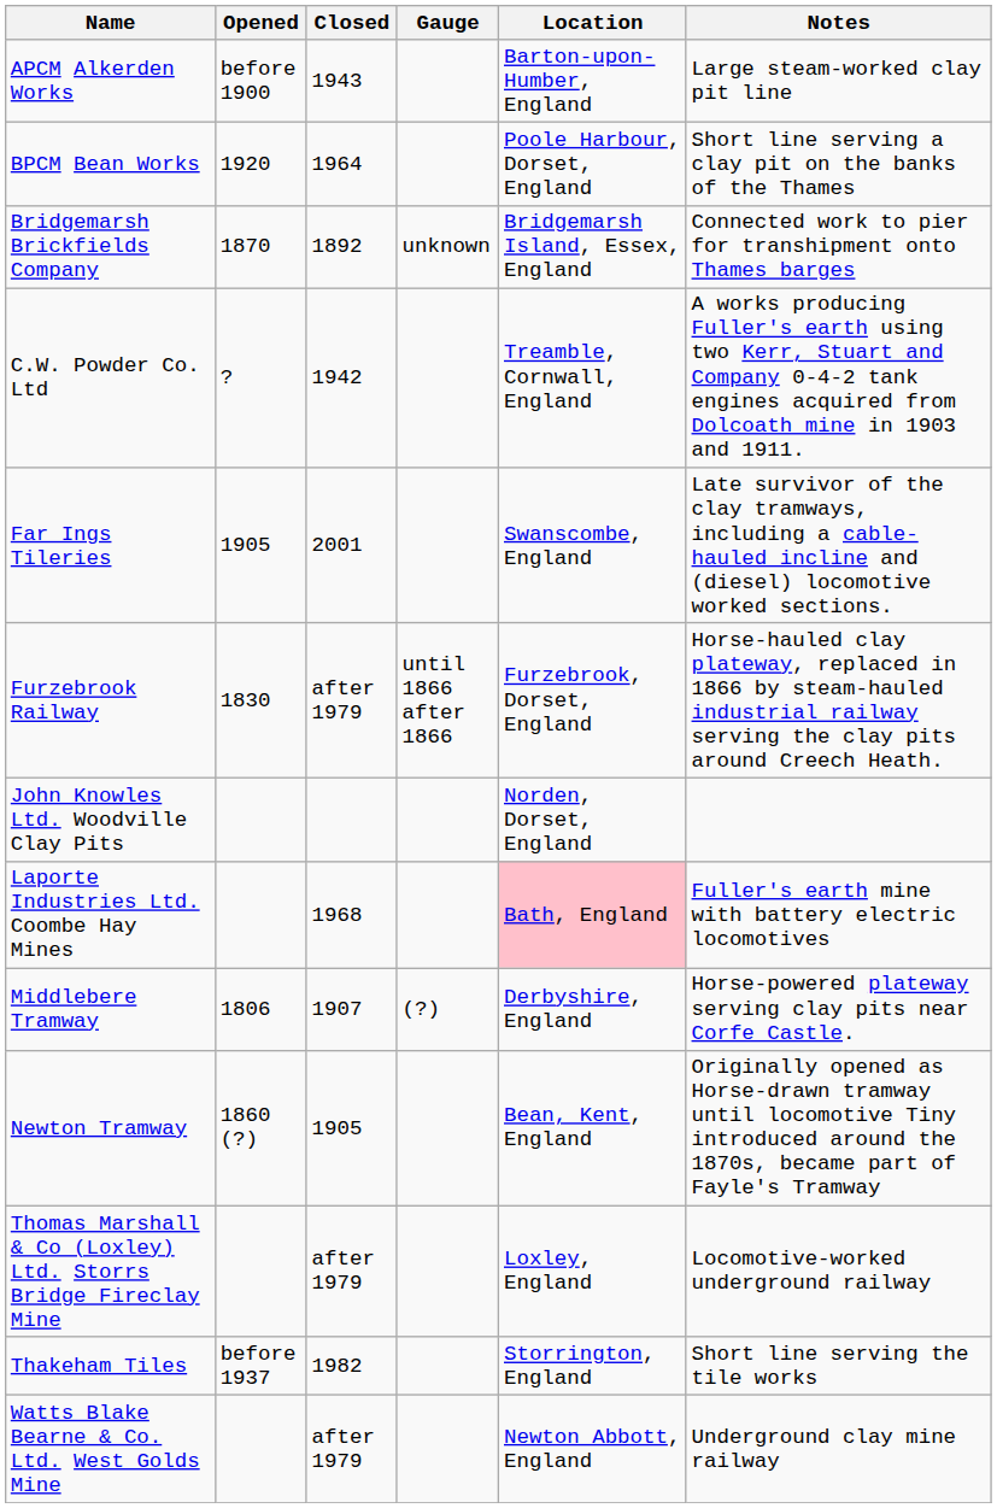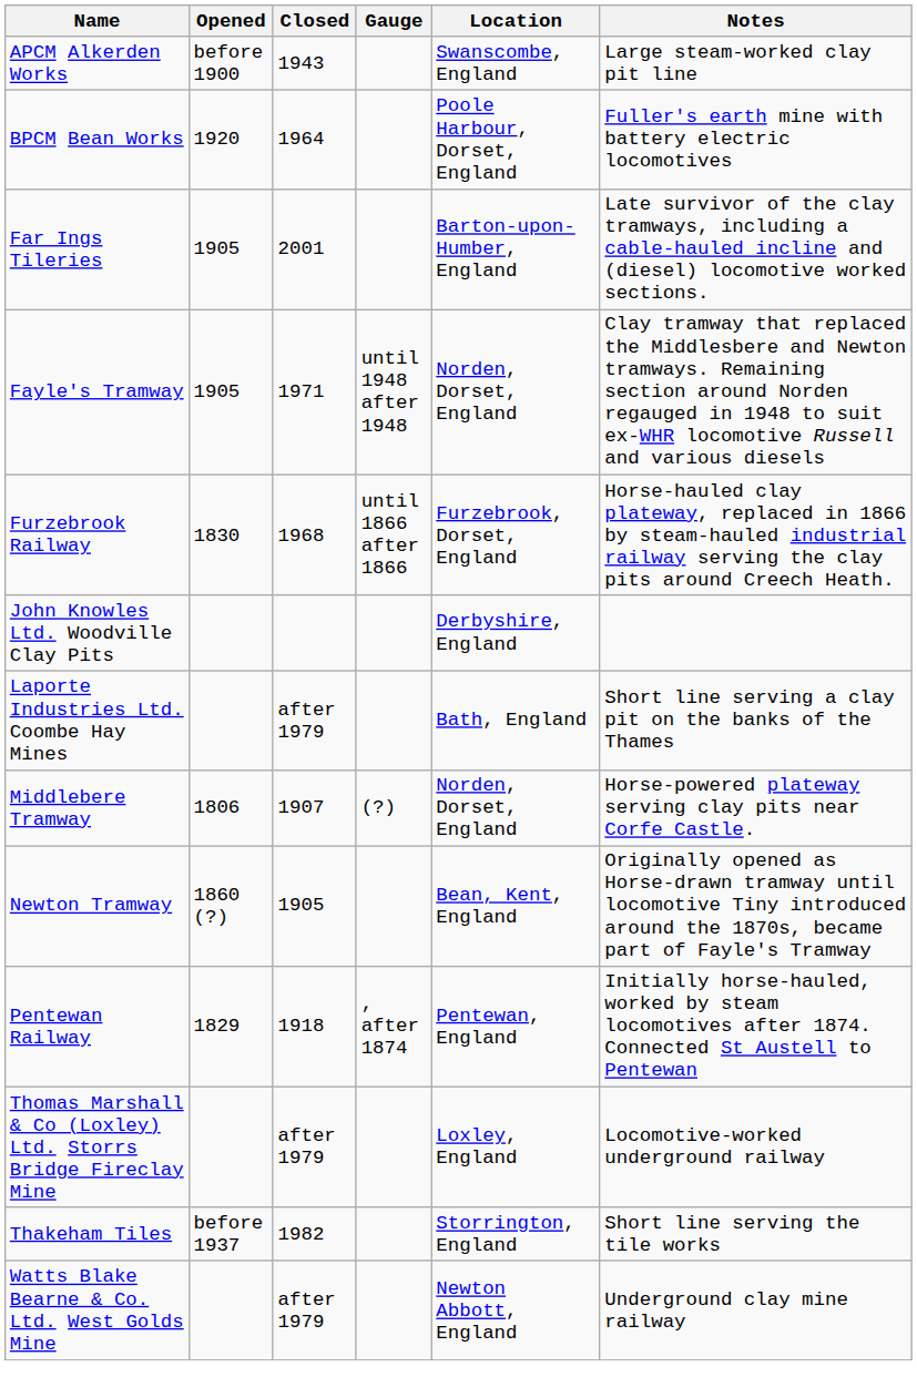 <table class="wikitable">
 <tr>
 <th>Name</th>
 <th>Opened</th>
 <th>Closed</th>
 <th>Gauge</th>
 <th>Location</th>
 <th>Notes</th>
 </tr>
 <tr>
 <td><a href='#'>APCM</a> <a href='#'>Alkerden Works</a></td>
 <td>before 1900</td>
 <td>1943</td>
 <td></td>
-<td><a href='#'>Barton-upon-Humber</a>, England</td>
+<td><a href='#'>Swanscombe</a>, England</td>
 <td>Large steam-worked clay pit line</td>
 </tr>
 <tr>
 <td><a href='#'>BPCM</a> <a href='#'>Bean Works</a></td>
 <td>1920</td>
 <td>1964</td>
 <td></td>
 <td><a href='#'>Poole Harbour</a>, Dorset, England</td>
-<td>Short line serving a clay pit on the banks of the Thames</td>
-</tr>
-<tr>
-<td><a href='#'>Bridgemarsh Brickfields Company</a></td>
-<td>1870</td>
-<td>1892</td>
-<td>unknown</td>
-<td><a href='#'>Bridgemarsh Island</a>, Essex, England</td>
-<td>Connected work to pier for transhipment onto <a href='#'>Thames barges</a></td>
-</tr>
-<tr>
-<td>C.W. Powder Co. Ltd</td>
-<td>?</td>
-<td>1942</td>
-<td></td>
-<td><a href='#'>Treamble</a>, Cornwall, England</td>
-<td>A works producing <a href='#'>Fuller's earth</a> using two <a href='#'>Kerr, Stuart and Company</a> 0-4-2 tank engines acquired from <a href='#'>Dolcoath mine</a> in 1903 and 1911.</td>
+<td><a href='#'>Fuller's earth</a> mine with battery electric locomotives</td>
 </tr>
 <tr>
 <td><a href='#'>Far Ings Tileries</a></td>
 <td>1905</td>
 <td>2001</td>
 <td></td>
-<td><a href='#'>Swanscombe</a>, England</td>
+<td><a href='#'>Barton-upon-Humber</a>, England</td>
 <td>Late survivor of the clay tramways, including a <a href='#'>cable-hauled incline</a> and (diesel) locomotive worked sections.</td>
+</tr>
+<tr>
+<td><a href='#'>Fayle's Tramway</a></td>
+<td>1905</td>
+<td>1971</td>
+<td> until 1948<br> after 1948</td>
+<td><a href='#'>Norden</a>, Dorset, England</td>
+<td>Clay tramway that replaced the Middlesbere and Newton tramways. Remaining section around Norden regauged in 1948 to suit ex-<a href='#'>WHR</a> locomotive <em>Russell</em> and various diesels</td>
 </tr>
 <tr>
 <td><a href='#'>Furzebrook Railway</a></td>
 <td>1830</td>
-<td>after 1979</td>
+<td>1968</td>
 <td> until 1866<br> after 1866</td>
 <td><a href='#'>Furzebrook</a>, Dorset, England</td>
 <td>Horse-hauled clay <a href='#'>plateway</a>, replaced in 1866 by steam-hauled <a href='#'>industrial railway</a> serving the clay pits around Creech Heath.</td>
 </tr>
 <tr>
 <td><a href='#'>John Knowles Ltd.</a> Woodville Clay Pits</td>
 <td></td>
 <td></td>
 <td></td>
-<td><a href='#'>Norden</a>, Dorset, England</td>
+<td><a href='#'>Derbyshire</a>, England</td>
 <td></td>
 </tr>
 <tr>
 <td><a href='#'>Laporte Industries Ltd.</a> Coombe Hay Mines</td>
 <td></td>
-<td>1968</td>
+<td>after 1979</td>
 <td></td>
-<td style="background: pink;"><a href='#'>Bath</a>, England</td>
-<td><a href='#'>Fuller's earth</a> mine with battery electric locomotives</td>
+<td><a href='#'>Bath</a>, England</td>
+<td>Short line serving a clay pit on the banks of the Thames</td>
 </tr>
 <tr>
 <td><a href='#'>Middlebere Tramway</a></td>
 <td>1806</td>
 <td>1907</td>
 <td> (?)</td>
-<td><a href='#'>Derbyshire</a>, England</td>
+<td><a href='#'>Norden</a>, Dorset, England</td>
 <td>Horse-powered <a href='#'>plateway</a> serving clay pits near <a href='#'>Corfe Castle</a>.</td>
 </tr>
 <tr>
 <td><a href='#'>Newton Tramway</a></td>
 <td>1860 (?)</td>
 <td>1905</td>
 <td></td>
 <td><a href='#'>Bean, Kent</a>, England</td>
 <td>Originally opened as Horse-drawn tramway until locomotive Tiny introduced around the 1870s, became part of Fayle's Tramway</td>
+</tr>
+<tr>
+<td><a href='#'>Pentewan Railway</a></td>
+<td>1829</td>
+<td>1918</td>
+<td>,  after 1874</td>
+<td><a href='#'>Pentewan</a>, England</td>
+<td>Initially horse-hauled, worked by steam locomotives after 1874. Connected <a href='#'>St Austell</a> to <a href='#'>Pentewan</a></td>
 </tr>
 <tr>
 <td><a href='#'>Thomas Marshall & Co (Loxley) Ltd.</a> <a href='#'>Storrs Bridge Fireclay Mine</a></td>
 <td></td>
 <td>after 1979</td>
 <td></td>
 <td><a href='#'>Loxley</a>, England</td>
 <td>Locomotive-worked underground railway</td>
 </tr>
 <tr>
 <td><a href='#'>Thakeham Tiles</a></td>
 <td>before 1937</td>
 <td>1982</td>
 <td></td>
 <td><a href='#'>Storrington</a>, England</td>
 <td>Short line serving the tile works</td>
 </tr>
 <tr>
 <td><a href='#'>Watts Blake Bearne & Co. Ltd.</a> <a href='#'>West Golds Mine</a></td>
 <td></td>
 <td>after 1979</td>
 <td></td>
 <td><a href='#'>Newton Abbott</a>, England</td>
 <td>Underground clay mine railway</td>
 </tr>
 </table>
